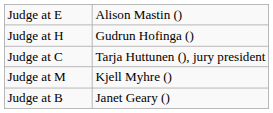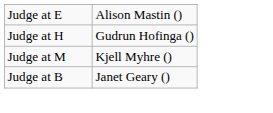 <table class="wikitable">
 <tr>
 <td width=100>Judge at E</td>
 <td>Alison Mastin ()</td>
 </tr>
 <tr>
 <td>Judge at H</td>
 <td>Gudrun Hofinga ()</td>
 </tr>
 <tr>
-<td>Judge at C</td>
-<td>Tarja Huttunen (), jury president</td>
-</tr>
-<tr>
 <td>Judge at M</td>
 <td>Kjell Myhre ()</td>
 </tr>
 <tr>
 <td>Judge at B</td>
 <td>Janet Geary ()</td>
 </tr>
 </table>
